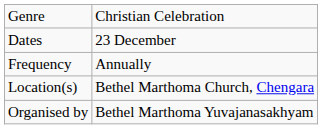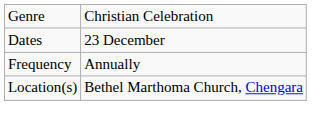 <table class="wikitable">
 <tr>
 <td>Genre</td>
 <td>Christian Celebration</td>
 </tr>
 <tr>
 <td>Dates</td>
 <td>23 December</td>
 </tr>
 <tr>
 <td>Frequency</td>
 <td>Annually</td>
 </tr>
 <tr>
 <td>Location(s)</td>
 <td>Bethel Marthoma Church, <a href='#'>Chengara</a></td>
 </tr>
-<tr>
-<td>Organised by</td>
-<td>Bethel Marthoma Yuvajanasakhyam</td>
-</tr>
 </table>
